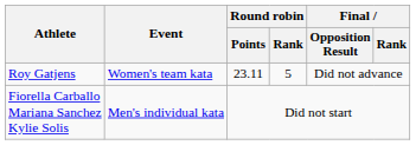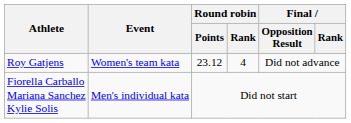 <table class="wikitable" border="1" style="font-size:90%">
 <tr>
 <th rowspan=2>Athlete</th>
 <th rowspan=2>Event</th>
 <th colspan=2>Round robin</th>
 <th colspan=2>Final / </th>
 </tr>
 <tr style="font-size:95%">
 <th>Points</th>
 <th>Rank</th>
 <th>Opposition<br>Result</th>
 <th>Rank</th>
 </tr>
 <tr align=center>
 <td align=left><a href='#'>Roy Gatjens</a></td>
 <td align=left><a href='#'>Women's team kata</a></td>
-<td>23.11</td>
-<td>5</td>
+<td>23.12</td>
+<td>4</td>
 <td colspan=2>Did not advance</td>
 </tr>
 <tr align=center>
 <td align=left><a href='#'>Fiorella Carballo</a><br><a href='#'>Mariana Sanchez</a><br><a href='#'>Kylie Solis</a></td>
 <td align=left><a href='#'>Men's individual kata</a></td>
 <td colspan=4>Did not start</td>
 </tr>
 </table>
